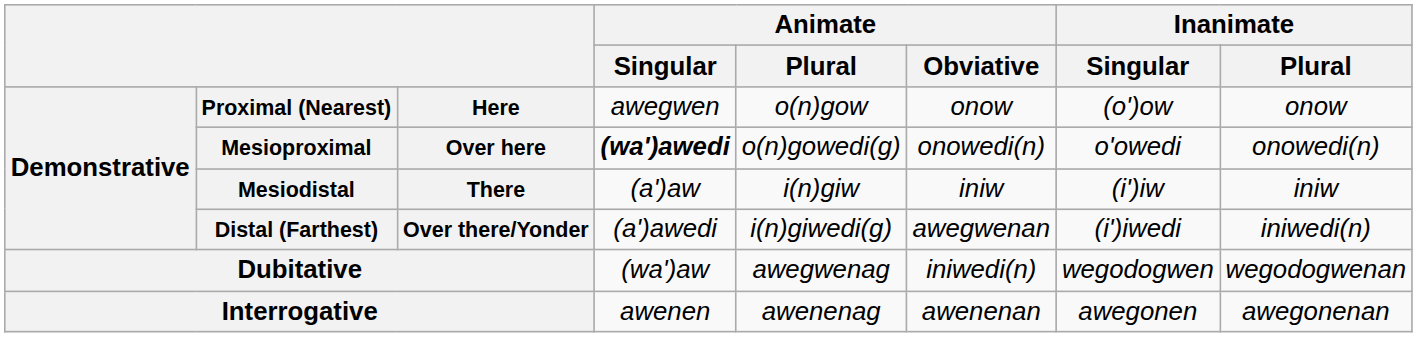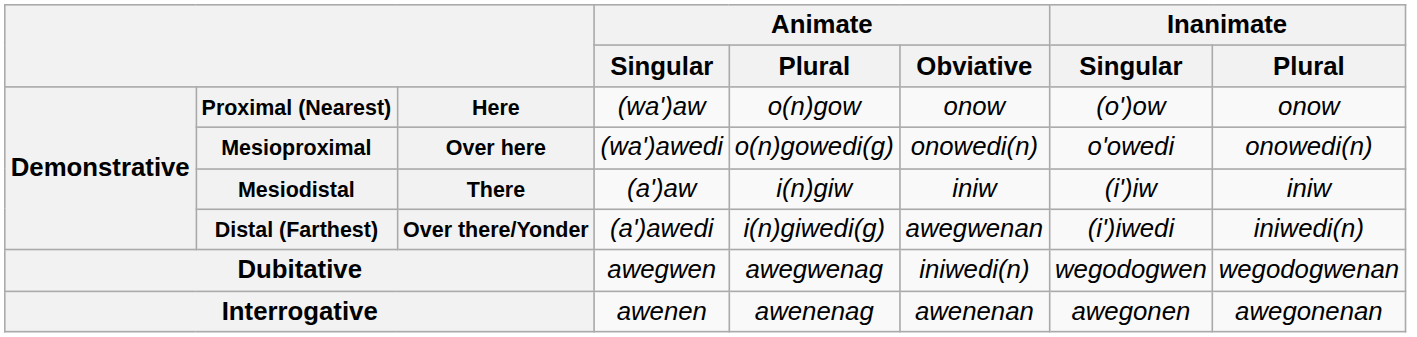 <table class="wikitable">
 <tr>
 <th rowspan=2 colspan=3></th>
 <th colspan=3 align="center">Animate</th>
 <th colspan=2 align="center">Inanimate</th>
 </tr>
 <tr>
 <th align="center">Singular</th>
 <th align="center">Plural</th>
 <th align="center">Obviative</th>
 <th align="center">Singular</th>
 <th align="center">Plural</th>
 </tr>
 <tr>
 <th rowspan=4 align="center">Demonstrative</th>
 <th><small>Proximal (Nearest)</small></th>
 <th><small>Here</small></th>
-<td align="center"><em>awegwen</em></td>
+<td align="center"><em>(wa')aw</em></td>
 <td align="center"><em>o(n)gow</em></td>
 <td align="center"><em>onow</em></td>
 <td align="center"><em>(o')ow</em></td>
 <td align="center"><em>onow</em></td>
 </tr>
 <tr>
 <th><small>Mesioproximal</small></th>
 <th><small>Over here</small></th>
-<td align="center"><strong><em>(wa')awedi</em></strong></td>
+<td align="center"><em>(wa')awedi</em></td>
 <td align="center"><em>o(n)gowedi(g)</em></td>
 <td align="center"><em>onowedi(n)</em></td>
 <td align="center"><em>o'owedi</em></td>
 <td align="center"><em>onowedi(n)</em></td>
 </tr>
 <tr>
 <th><small>Mesiodistal</small></th>
 <th><small>There</small></th>
 <td align="center"><em>(a')aw</em></td>
 <td align="center"><em>i(n)giw</em></td>
 <td align="center"><em>iniw</em></td>
 <td align="center"><em>(i')iw</em></td>
 <td align="center"><em>iniw</em></td>
 </tr>
 <tr>
 <th><small>Distal (Farthest)</small></th>
 <th><small>Over there/Yonder</small></th>
 <td align="center"><em>(a')awedi</em></td>
 <td align="center"><em>i(n)giwedi(g)</em></td>
 <td align="center"><em>awegwenan</em></td>
 <td align="center"><em>(i')iwedi</em></td>
 <td align="center"><em>iniwedi(n)</em></td>
 </tr>
 <tr>
 <th colspan=3 align="center">Dubitative</th>
-<td align="center"><em>(wa')aw</em></td>
+<td align="center"><em>awegwen</em></td>
 <td align="center"><em>awegwenag</em></td>
 <td align="center"><em>iniwedi(n)</em></td>
 <td align="center"><em>wegodogwen</em></td>
 <td align="center"><em>wegodogwenan</em></td>
 </tr>
 <tr>
 <th colspan=3 align="center">Interrogative</th>
 <td align="center"><em>awenen</em></td>
 <td align="center"><em>awenenag</em></td>
 <td align="center"><em>awenenan</em></td>
 <td align="center"><em>awegonen</em></td>
 <td align="center"><em>awegonenan</em></td>
 </tr>
 </table>
